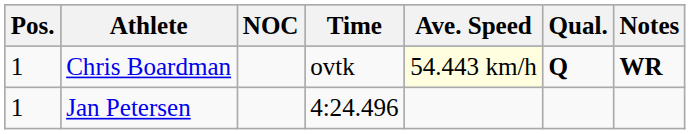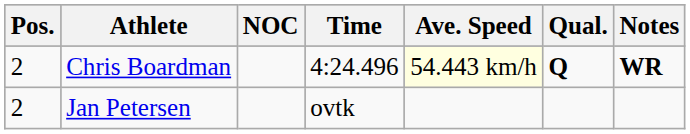 <table class="wikitable" style="font-size:95%;">
 <tr>
 <th>Pos.</th>
 <th>Athlete</th>
 <th>NOC</th>
 <th>Time</th>
 <th>Ave. Speed</th>
 <th>Qual.</th>
 <th>Notes</th>
 </tr>
 <tr>
-<td>1</td>
+<td>2</td>
 <td><a href='#'>Chris Boardman</a></td>
 <td></td>
-<td>ovtk</td>
+<td>4:24.496</td>
 <td style="background: lightyellow;">54.443 km/h</td>
 <td><strong>Q</strong></td>
 <td><strong>WR</strong></td>
 </tr>
 <tr>
-<td>1</td>
+<td>2</td>
 <td><a href='#'>Jan Petersen</a></td>
 <td></td>
-<td>4:24.496</td>
+<td>ovtk</td>
 <td></td>
 <td></td>
 <td></td>
 </tr>
 </table>
